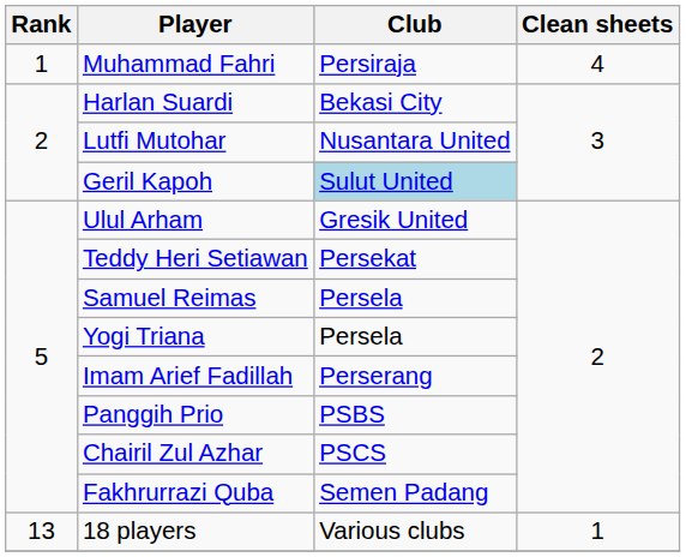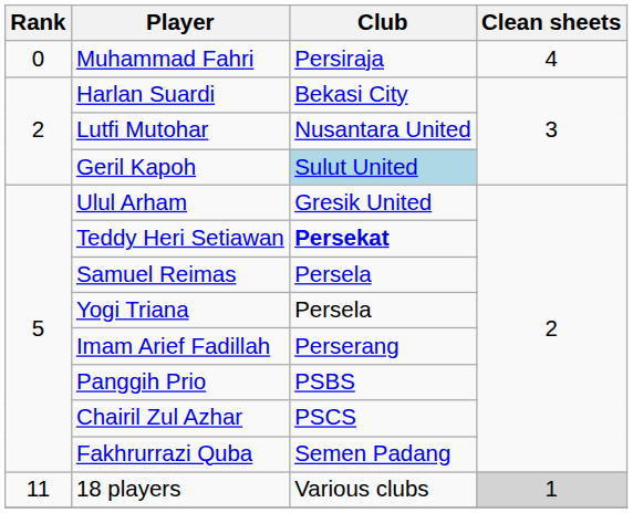 <table class="wikitable" style="text-align:center">
 <tr>
 <th>Rank</th>
 <th>Player</th>
 <th>Club</th>
 <th>Clean sheets</th>
 </tr>
 <tr>
-<td rowspan="1">1</td>
+<td rowspan="1">0</td>
 <td align="left"> <a href='#'>Muhammad Fahri</a></td>
 <td align="left"><a href='#'>Persiraja</a></td>
 <td rowspan="1">4</td>
 </tr>
 <tr>
 <td rowspan="3">2</td>
 <td align="left"> <a href='#'>Harlan Suardi</a></td>
 <td align="left"><a href='#'>Bekasi City</a></td>
 <td rowspan="3">3</td>
 </tr>
 <tr>
 <td align="left"> <a href='#'>Lutfi Mutohar</a></td>
 <td align="left"><a href='#'>Nusantara United</a></td>
 </tr>
 <tr>
 <td align="left"> <a href='#'>Geril Kapoh</a></td>
 <td align="left" style="background: lightblue;"><a href='#'>Sulut United</a></td>
 </tr>
 <tr>
 <td rowspan="8">5</td>
 <td align="left"> <a href='#'>Ulul Arham</a></td>
 <td align="left"><a href='#'>Gresik United</a></td>
 <td rowspan="8">2</td>
 </tr>
 <tr>
 <td align="left"> <a href='#'>Teddy Heri Setiawan</a></td>
-<td align="left"><a href='#'>Persekat</a></td>
+<td align="left"><strong><a href='#'>Persekat</a></strong></td>
 </tr>
 <tr>
 <td align="left"> <a href='#'>Samuel Reimas</a></td>
 <td align="left"><a href='#'>Persela</a></td>
 </tr>
 <tr>
 <td align="left"> <a href='#'>Yogi Triana</a></td>
 <td align="left">Persela</td>
 </tr>
 <tr>
 <td align="left"> <a href='#'>Imam Arief Fadillah</a></td>
 <td align="left"><a href='#'>Perserang</a></td>
 </tr>
 <tr>
 <td align="left"> <a href='#'>Panggih Prio</a></td>
 <td align="left"><a href='#'>PSBS</a></td>
 </tr>
 <tr>
 <td align="left"> <a href='#'>Chairil Zul Azhar</a></td>
 <td align="left"><a href='#'>PSCS</a></td>
 </tr>
 <tr>
 <td align="left"> <a href='#'>Fakhrurrazi Quba</a></td>
 <td align="left"><a href='#'>Semen Padang</a></td>
 </tr>
 <tr>
-<td>13</td>
+<td>11</td>
 <td align="left">18 players</td>
 <td align="left">Various clubs</td>
-<td>1</td>
+<td style="background: lightgrey;">1</td>
 </tr>
 <tr>
 </tr>
 </table>
